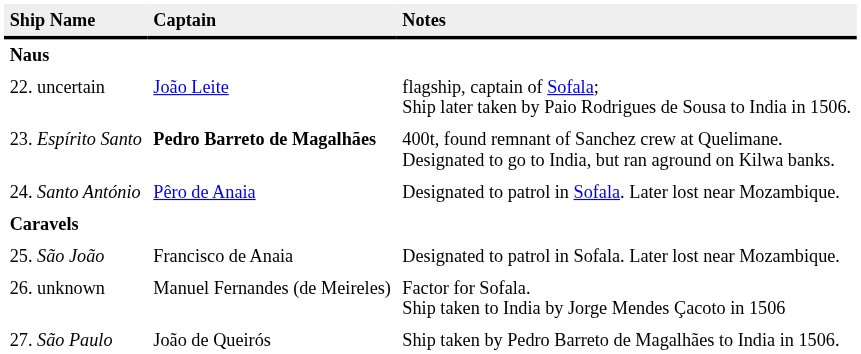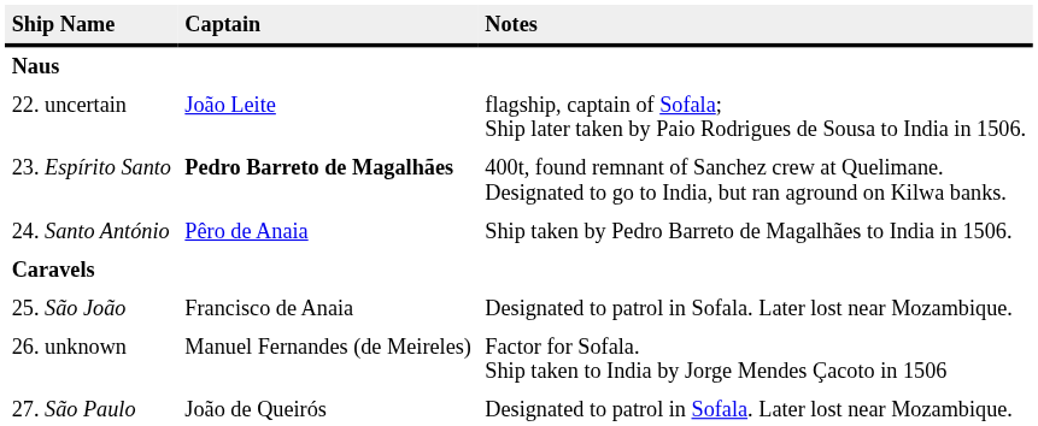 <table class="toccolours" style="border-collapse:collapse" cellpadding=5>
 <tr>
 <td style="border-bottom:3px solid; background:#efefef;"><strong>Ship Name</strong></td>
 <td style="border-bottom:3px solid; background:#efefef;"><strong>Captain</strong></td>
 <td style="border-bottom:3px solid; background:#efefef;"><strong>Notes</strong></td>
 </tr>
 <tr valign = top>
 <td><strong>Naus</strong></td>
 <td></td>
 <td></td>
 </tr>
 <tr valign = top>
 <td>22. uncertain</td>
 <td><a href='#'>João Leite</a></td>
 <td>flagship, captain of <a href='#'>Sofala</a>; <br>Ship later taken by Paio Rodrigues de Sousa to India in 1506.</td>
 </tr>
 <tr valign = top>
 <td>23. <em>Espírito Santo</em></td>
 <td><strong>Pedro Barreto de Magalhães</strong></td>
 <td>400t, found remnant of Sanchez crew at Quelimane. <br> Designated to go to India, but ran aground on Kilwa banks.</td>
 </tr>
 <tr valign = top>
 <td>24. <em>Santo António</em></td>
 <td><a href='#'>Pêro de Anaia</a></td>
-<td>Designated to patrol in <a href='#'>Sofala</a>. Later lost near Mozambique.</td>
+<td>Ship taken by Pedro Barreto de Magalhães to India in 1506.</td>
 </tr>
 <tr valign = top>
 <td><strong>Caravels</strong></td>
 </tr>
 <tr valign = top>
 <td>25. <em>São João</em></td>
 <td>Francisco de Anaia</td>
 <td>Designated to patrol in Sofala. Later lost near Mozambique.</td>
 </tr>
 <tr valign = top>
 <td>26. unknown</td>
 <td>Manuel Fernandes (de Meireles)</td>
 <td>Factor for Sofala. <br> Ship taken to India by Jorge Mendes Çacoto in 1506</td>
 </tr>
 <tr valign = top>
 <td>27. <em>São Paulo</em></td>
 <td>João de Queirós</td>
-<td>Ship taken by Pedro Barreto de Magalhães to India in 1506.</td>
+<td>Designated to patrol in <a href='#'>Sofala</a>. Later lost near Mozambique.</td>
 </tr>
 <tr>
 </tr>
 </table>
